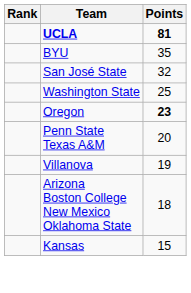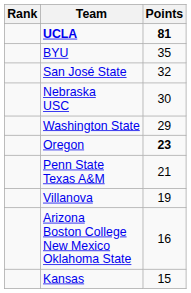 <table class="wikitable sortable" style="text-align:center">
 <tr>
 <th>Rank</th>
 <th>Team</th>
 <th>Points</th>
 </tr>
 <tr>
 <td></td>
 <td align="left"><strong><a href='#'>UCLA</a></strong></td>
 <td><strong>81</strong></td>
 </tr>
 <tr>
 <td></td>
 <td align="left"><a href='#'>BYU</a></td>
 <td>35</td>
 </tr>
 <tr>
 <td></td>
 <td align="left"><a href='#'>San José State</a></td>
 <td>32</td>
 </tr>
 <tr>
 <td></td>
+<td align="left"><a href='#'>Nebraska</a><br><a href='#'>USC</a></td>
+<td>30</td>
+</tr>
+<tr>
+<td></td>
 <td align="left"><a href='#'>Washington State</a></td>
-<td>25</td>
+<td>29</td>
 </tr>
 <tr>
 <td></td>
 <td align="left"><a href='#'>Oregon</a></td>
 <td><strong>23</strong></td>
 </tr>
 <tr>
 <td></td>
 <td align="left"><a href='#'>Penn State</a><br><a href='#'>Texas A&M</a></td>
-<td>20</td>
+<td>21</td>
 </tr>
 <tr>
 <td></td>
 <td align="left"><a href='#'>Villanova</a></td>
 <td>19</td>
 </tr>
 <tr>
 <td></td>
 <td align="left"><a href='#'>Arizona</a><br><a href='#'>Boston College</a><br><a href='#'>New Mexico</a><br><a href='#'>Oklahoma State</a></td>
-<td>18</td>
+<td>16</td>
 </tr>
 <tr>
 <td></td>
 <td align="left"><a href='#'>Kansas</a></td>
 <td>15</td>
 </tr>
 </table>
